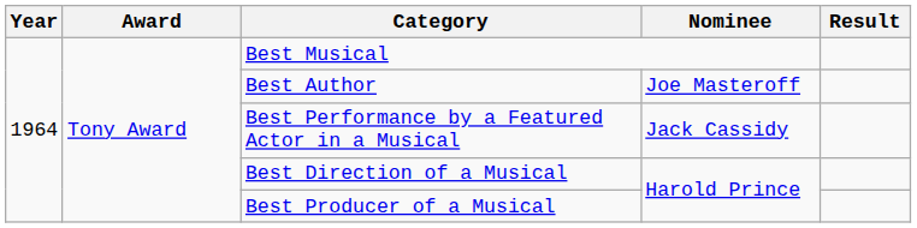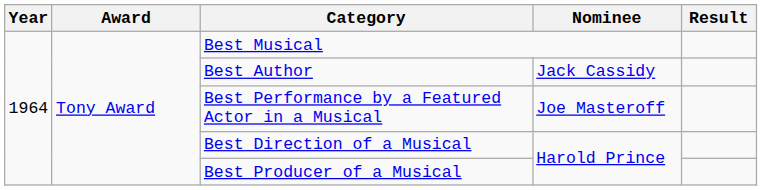 <table class="wikitable" width="95%">
 <tr>
 <th width="5%">Year</th>
 <th width="20%">Award</th>
 <th width="45%">Category</th>
 <th width="20%">Nominee</th>
 <th width="10%">Result</th>
 </tr>
 <tr>
 <td rowspan="5" align="center">1964</td>
 <td rowspan="5"><a href='#'>Tony Award</a></td>
 <td colspan="2"><a href='#'>Best Musical</a></td>
 <td></td>
 </tr>
 <tr>
 <td><a href='#'>Best Author</a></td>
-<td><a href='#'>Joe Masteroff</a></td>
+<td><a href='#'>Jack Cassidy</a></td>
 <td></td>
 </tr>
 <tr>
 <td><a href='#'>Best Performance by a Featured Actor in a Musical</a></td>
-<td><a href='#'>Jack Cassidy</a></td>
+<td><a href='#'>Joe Masteroff</a></td>
 <td></td>
 </tr>
 <tr>
 <td><a href='#'>Best Direction of a Musical</a></td>
 <td rowspan="2"><a href='#'>Harold Prince</a></td>
 <td></td>
 </tr>
 <tr>
 <td><a href='#'>Best Producer of a Musical</a></td>
 <td></td>
 </tr>
 </table>
